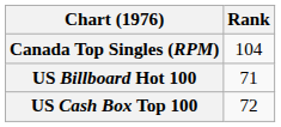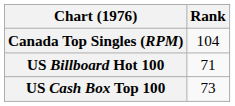 <table class="wikitable plainrowheaders sortable">
 <tr>
 <th>Chart (1976)</th>
 <th style="text-align:center;">Rank</th>
 </tr>
 <tr>
 <th scope="row">Canada Top Singles (<em>RPM</em>)</th>
 <td style="text-align:center;">104</td>
 </tr>
 <tr>
 <th scope="row">US <em>Billboard</em> Hot 100</th>
 <td style="text-align:center;">71</td>
 </tr>
 <tr>
 <th scope="row">US <em>Cash Box</em> Top 100</th>
-<td style="text-align:center;">72</td>
+<td style="text-align:center;">73</td>
 </tr>
 </table>
